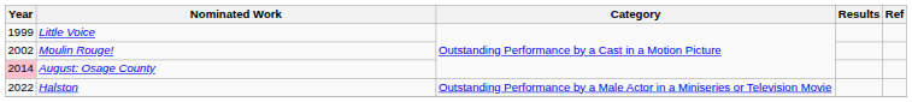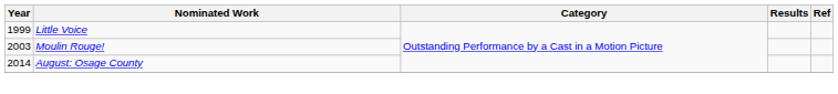 <table class="wikitable">
 <tr>
 <th scope="col" style="width:1em;">Year</th>
 <th scope="col" style="width:35em;">Nominated Work</th>
 <th scope="col" style="width:35em;">Category</th>
 <th scope="col" style="width:1em;">Results</th>
 <th scope="col" style="width:1em;">Ref</th>
 </tr>
 <tr>
 <td>1999</td>
 <td><em><a href='#'>Little Voice</a></em></td>
 <td rowspan="3"><a href='#'>Outstanding Performance by a Cast in a Motion Picture</a></td>
 <td></td>
 <td></td>
 </tr>
 <tr>
-<td>2002</td>
+<td>2003</td>
 <td><em><a href='#'>Moulin Rouge!</a></em></td>
 <td></td>
 <td></td>
 </tr>
 <tr>
-<td style="background: pink;">2014</td>
+<td>2014</td>
 <td><em><a href='#'>August: Osage County</a></em></td>
-<td></td>
-<td></td>
-</tr>
-<tr>
-<td>2022</td>
-<td><em><a href='#'>Halston</a></em></td>
-<td><a href='#'>Outstanding Performance by a Male Actor in a Miniseries or Television Movie</a></td>
 <td></td>
 <td></td>
 </tr>
 <tr>
 </tr>
 </table>
